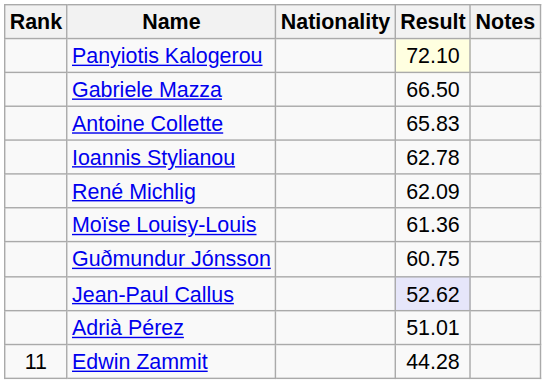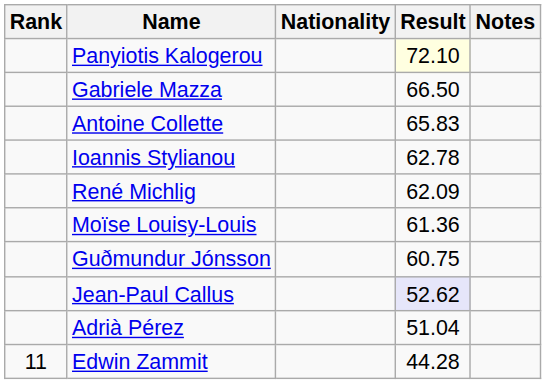 <table class="wikitable sortable" style="text-align:center; font-size:95%">
 <tr>
 <th>Rank</th>
 <th>Name</th>
 <th>Nationality</th>
 <th>Result</th>
 <th>Notes</th>
 </tr>
 <tr>
 <td></td>
 <td align=left><a href='#'>Panyiotis Kalogerou</a></td>
 <td align=left></td>
 <td style="background: lightyellow;">72.10</td>
 <td></td>
 </tr>
 <tr>
 <td></td>
 <td align=left><a href='#'>Gabriele Mazza</a></td>
 <td align=left></td>
 <td>66.50</td>
 <td></td>
 </tr>
 <tr>
 <td></td>
 <td align=left><a href='#'>Antoine Collette</a></td>
 <td align=left></td>
 <td>65.83</td>
 <td></td>
 </tr>
 <tr>
 <td></td>
 <td align=left><a href='#'>Ioannis Stylianou</a></td>
 <td align=left></td>
 <td>62.78</td>
 <td></td>
 </tr>
 <tr>
 <td></td>
 <td align=left><a href='#'>René Michlig</a></td>
 <td align=left></td>
 <td>62.09</td>
 <td></td>
 </tr>
 <tr>
 <td></td>
 <td align=left><a href='#'>Moïse Louisy-Louis</a></td>
 <td align=left></td>
 <td>61.36</td>
 <td></td>
 </tr>
 <tr>
 <td></td>
 <td align=left><a href='#'>Guðmundur Jónsson</a></td>
 <td align=left></td>
 <td>60.75</td>
 <td></td>
 </tr>
 <tr>
 <td></td>
 <td align=left><a href='#'>Jean-Paul Callus</a></td>
 <td align=left></td>
 <td style="background: lavender;">52.62</td>
 <td></td>
 </tr>
 <tr>
 <td></td>
 <td align=left><a href='#'>Adrià Pérez</a></td>
 <td align=left></td>
-<td>51.01</td>
+<td>51.04</td>
 <td></td>
 </tr>
 <tr>
 <td>11</td>
 <td align=left><a href='#'>Edwin Zammit</a></td>
 <td align=left></td>
 <td>44.28</td>
 <td></td>
 </tr>
 </table>
